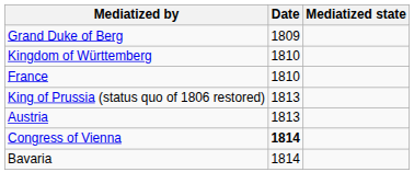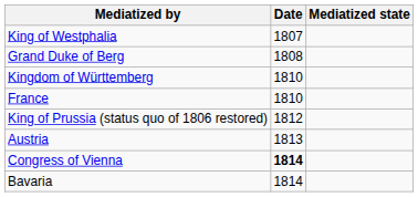 <table class="wikitable">
 <tr>
 <th>Mediatized by</th>
 <th>Date</th>
 <th>Mediatized state</th>
 </tr>
 <tr>
+<td><a href='#'>King of Westphalia</a></td>
+<td>1807</td>
+<td></td>
+</tr>
+<tr>
 <td><a href='#'>Grand Duke of Berg</a></td>
-<td>1809</td>
+<td>1808</td>
 <td></td>
 </tr>
 <tr>
 <td><a href='#'>Kingdom of Württemberg</a></td>
 <td>1810</td>
 <td></td>
 </tr>
 <tr>
 <td><a href='#'>France</a></td>
 <td>1810</td>
 <td></td>
 </tr>
 <tr>
 <td><a href='#'>King of Prussia</a> (status quo of 1806 restored)</td>
-<td>1813</td>
+<td>1812</td>
 <td></td>
 </tr>
 <tr>
 <td><a href='#'>Austria</a></td>
 <td>1813</td>
 <td></td>
 </tr>
 <tr>
 <td><a href='#'>Congress of Vienna</a></td>
 <td><strong>1814</strong></td>
 <td></td>
 </tr>
 <tr>
 <td>Bavaria</td>
 <td>1814</td>
 <td></td>
 </tr>
 </table>
